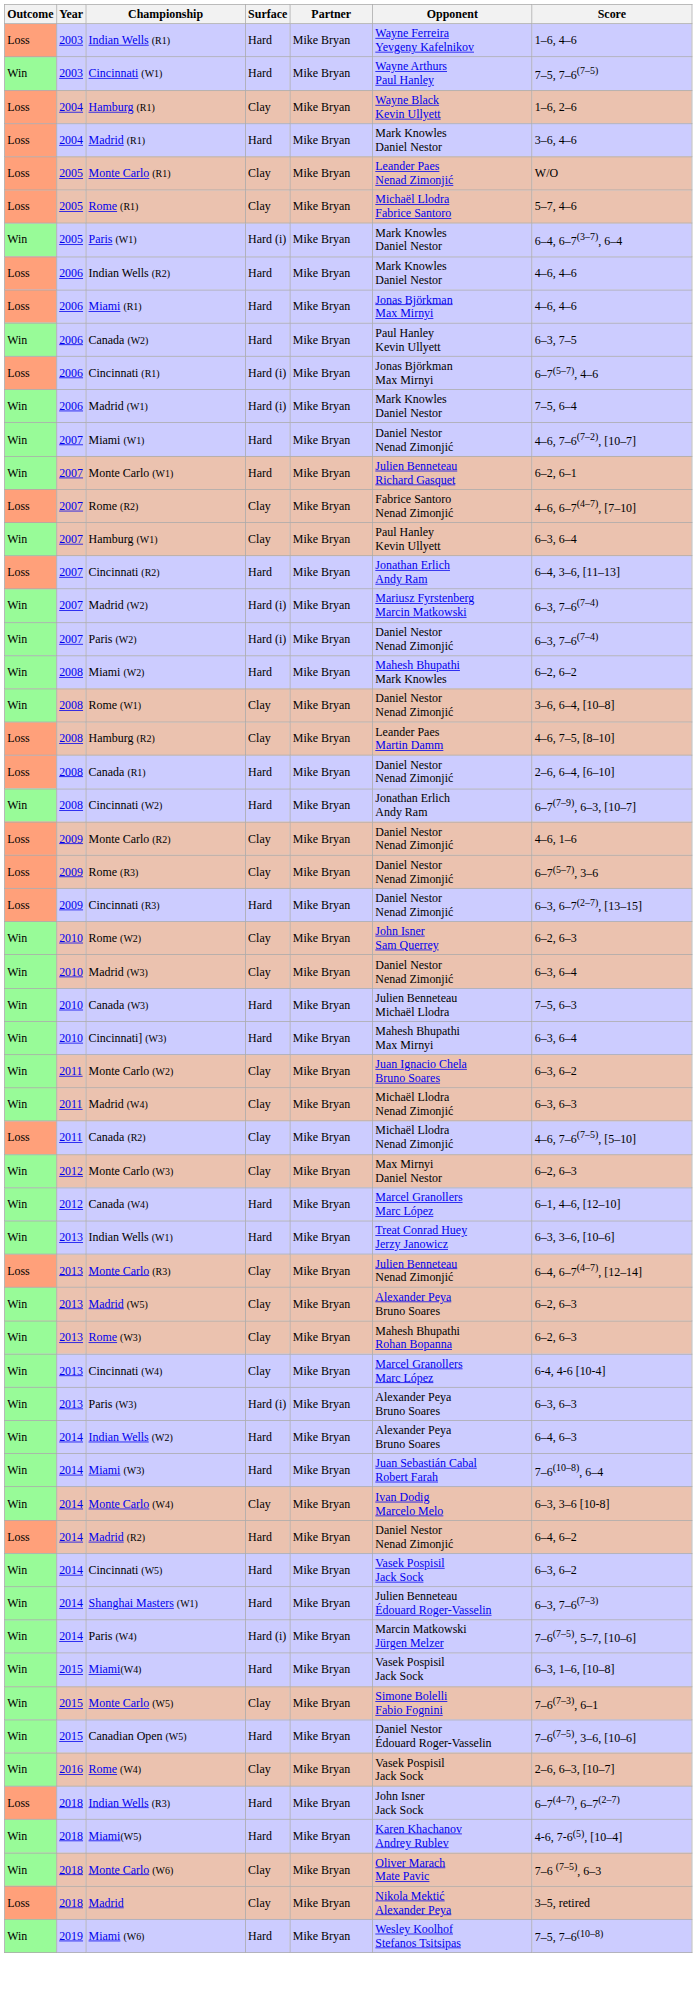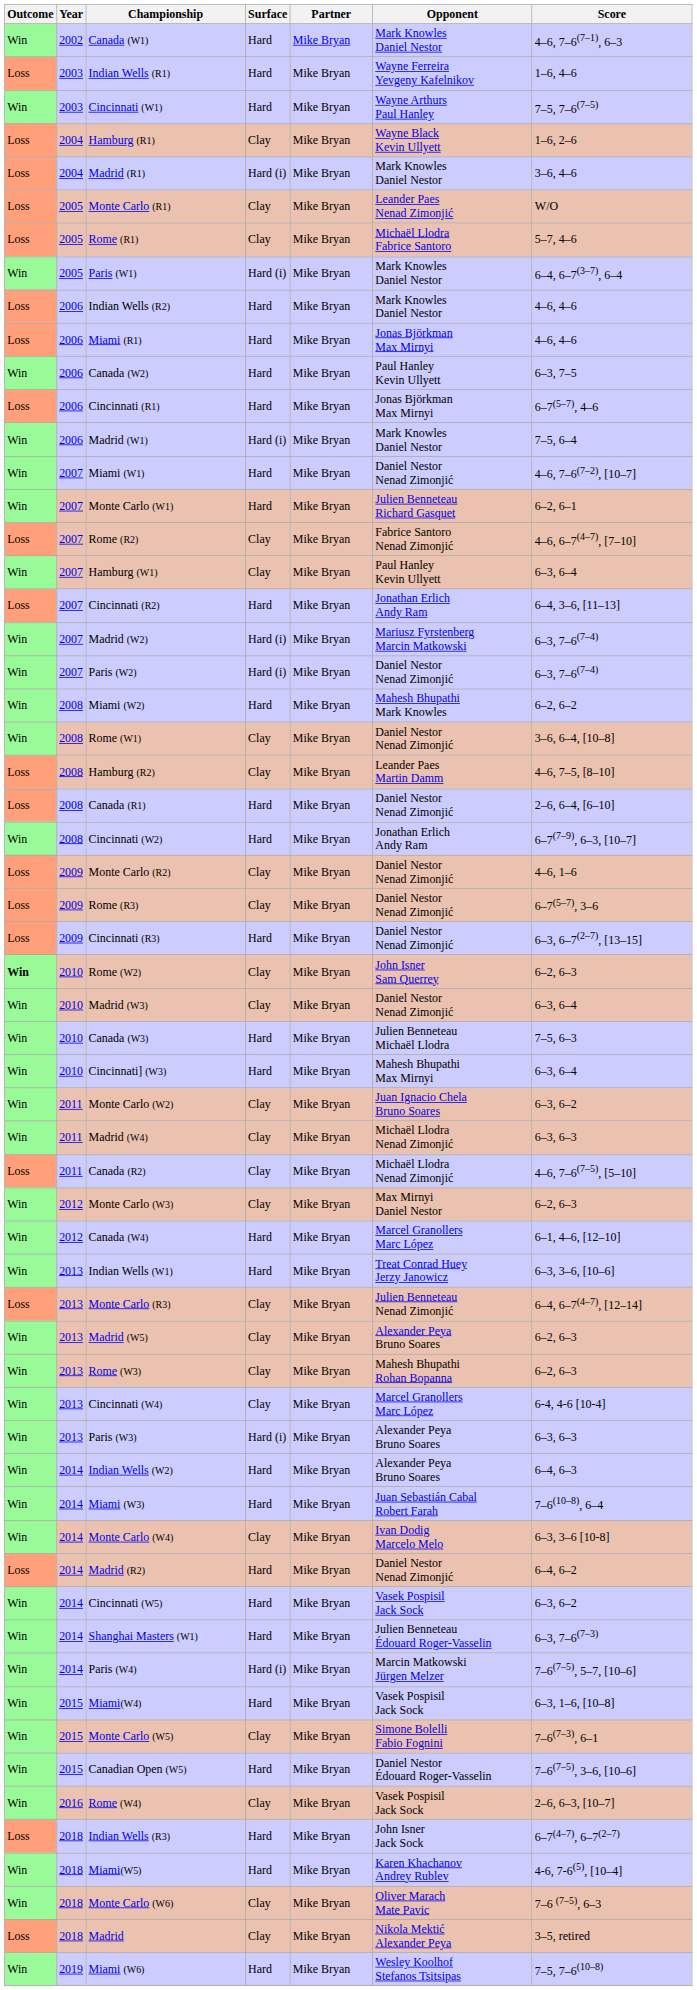 <table class="sortable wikitable" style=font-size:97%>
 <tr>
 <th>Outcome</th>
 <th>Year</th>
 <th width=200>Championship</th>
 <th>Surface</th>
 <th width=100>Partner</th>
 <th width=200>Opponent</th>
 <th width=200>Score</th>
+</tr>
+<tr bgcolor=CCCCFF>
+<td bgcolor=98FB98>Win</td>
+<td><a href='#'>2002</a></td>
+<td> <a href='#'>Canada</a> <small>(W1)</small></td>
+<td>Hard</td>
+<td> <a href='#'>Mike Bryan</a></td>
+<td> <a href='#'>Mark Knowles</a><br> <a href='#'>Daniel Nestor</a></td>
+<td>4–6, 7–6<sup>(7–1)</sup>, 6–3</td>
 </tr>
 <tr bgcolor=CCCCFF>
 <td bgcolor=FFA07A>Loss</td>
 <td><a href='#'>2003</a></td>
 <td> <a href='#'>Indian Wells</a> <small>(R1)</small></td>
 <td>Hard</td>
 <td> Mike Bryan</td>
 <td> <a href='#'>Wayne Ferreira</a><br> <a href='#'>Yevgeny Kafelnikov</a></td>
 <td>1–6, 4–6</td>
 </tr>
 <tr bgcolor=CCCCFF>
 <td bgcolor=98FB98>Win</td>
 <td><a href='#'>2003</a></td>
 <td> <a href='#'>Cincinnati</a> <small>(W1)</small></td>
 <td>Hard</td>
 <td> Mike Bryan</td>
 <td> <a href='#'>Wayne Arthurs</a><br> <a href='#'>Paul Hanley</a></td>
 <td>7–5, 7–6<sup>(7–5)</sup></td>
 </tr>
 <tr bgcolor=EBC2AF>
 <td bgcolor=FFA07A>Loss</td>
 <td><a href='#'>2004</a></td>
 <td> <a href='#'>Hamburg</a> <small>(R1)</small></td>
 <td>Clay</td>
 <td> Mike Bryan</td>
 <td> <a href='#'>Wayne Black</a><br> <a href='#'>Kevin Ullyett</a></td>
 <td>1–6, 2–6</td>
 </tr>
 <tr bgcolor=CCCCFF>
 <td bgcolor=FFA07A>Loss</td>
 <td><a href='#'>2004</a></td>
 <td> <a href='#'>Madrid</a> <small>(R1)</small></td>
-<td>Hard</td>
+<td>Hard (i)</td>
 <td> Mike Bryan</td>
 <td> Mark Knowles<br> Daniel Nestor</td>
 <td>3–6, 4–6</td>
 </tr>
 <tr bgcolor=EBC2AF>
 <td bgcolor=FFA07A>Loss</td>
 <td><a href='#'>2005</a></td>
 <td> <a href='#'>Monte Carlo</a> <small>(R1)</small></td>
 <td>Clay</td>
 <td> Mike Bryan</td>
 <td> <a href='#'>Leander Paes</a><br> <a href='#'>Nenad Zimonjić</a></td>
 <td>W/O</td>
 </tr>
 <tr bgcolor=EBC2AF>
 <td bgcolor=FFA07A>Loss</td>
 <td><a href='#'>2005</a></td>
 <td> <a href='#'>Rome</a> <small>(R1)</small></td>
 <td>Clay</td>
 <td> Mike Bryan</td>
 <td> <a href='#'>Michaël Llodra</a><br> <a href='#'>Fabrice Santoro</a></td>
 <td>5–7, 4–6</td>
 </tr>
 <tr bgcolor=CCCCFF>
 <td bgcolor=98FB98>Win</td>
 <td><a href='#'>2005</a></td>
 <td> <a href='#'>Paris</a> <small>(W1)</small></td>
 <td>Hard (i)</td>
 <td> Mike Bryan</td>
 <td> Mark Knowles<br> Daniel Nestor</td>
 <td>6–4, 6–7<sup>(3–7)</sup>, 6–4</td>
 </tr>
 <tr bgcolor=CCCCFF>
 <td bgcolor=FFA07A>Loss</td>
 <td><a href='#'>2006</a></td>
 <td> Indian Wells <small>(R2)</small></td>
 <td>Hard</td>
 <td> Mike Bryan</td>
 <td> Mark Knowles<br> Daniel Nestor</td>
 <td>4–6, 4–6</td>
 </tr>
 <tr bgcolor=CCCCFF>
 <td bgcolor=FFA07A>Loss</td>
 <td><a href='#'>2006</a></td>
 <td> <a href='#'>Miami</a> <small>(R1)</small></td>
 <td>Hard</td>
 <td> Mike Bryan</td>
 <td> <a href='#'>Jonas Björkman</a><br> <a href='#'>Max Mirnyi</a></td>
 <td>4–6, 4–6</td>
 </tr>
 <tr bgcolor=CCCCFF>
 <td bgcolor=98FB98>Win</td>
 <td><a href='#'>2006</a></td>
 <td> Canada <small>(W2)</small></td>
 <td>Hard</td>
 <td> Mike Bryan</td>
 <td> Paul Hanley<br> Kevin Ullyett</td>
 <td>6–3, 7–5</td>
 </tr>
 <tr bgcolor=CCCCFF>
 <td bgcolor=FFA07A>Loss</td>
 <td><a href='#'>2006</a></td>
 <td> Cincinnati <small>(R1)</small></td>
-<td>Hard (i)</td>
+<td>Hard</td>
 <td> Mike Bryan</td>
 <td> Jonas Björkman<br> Max Mirnyi</td>
 <td>6–7<sup>(5–7)</sup>, 4–6</td>
 </tr>
 <tr bgcolor=CCCCFF>
 <td bgcolor=98FB98>Win</td>
 <td><a href='#'>2006</a></td>
 <td> Madrid <small>(W1)</small></td>
 <td>Hard (i)</td>
 <td> Mike Bryan</td>
 <td> Mark Knowles<br> Daniel Nestor</td>
 <td>7–5, 6–4</td>
 </tr>
 <tr bgcolor=CCCCFF>
 <td bgcolor=98FB98>Win</td>
 <td><a href='#'>2007</a></td>
 <td> Miami <small>(W1)</small></td>
 <td>Hard</td>
 <td> Mike Bryan</td>
 <td> Daniel Nestor<br>  Nenad Zimonjić</td>
 <td>4–6, 7–6<sup>(7–2)</sup>, [10–7]</td>
 </tr>
 <tr bgcolor=EBC2AF>
 <td bgcolor=98FB98>Win</td>
 <td><a href='#'>2007</a></td>
 <td> Monte Carlo <small>(W1)</small></td>
 <td>Hard</td>
 <td> Mike Bryan</td>
 <td> <a href='#'>Julien Benneteau</a><br> <a href='#'>Richard Gasquet</a></td>
 <td>6–2, 6–1</td>
 </tr>
 <tr bgcolor=EBC2AF>
 <td bgcolor=FFA07A>Loss</td>
 <td><a href='#'>2007</a></td>
 <td> Rome <small>(R2)</small></td>
 <td>Clay</td>
 <td> Mike Bryan</td>
 <td> Fabrice Santoro<br> Nenad Zimonjić</td>
 <td>4–6, 6–7<sup>(4–7)</sup>, [7–10]</td>
 </tr>
 <tr bgcolor=EBC2AF>
 <td bgcolor=98FB98>Win</td>
 <td><a href='#'>2007</a></td>
 <td> Hamburg <small>(W1)</small></td>
 <td>Clay</td>
 <td> Mike Bryan</td>
 <td> Paul Hanley<br> Kevin Ullyett</td>
 <td>6–3, 6–4</td>
 </tr>
 <tr bgcolor=CCCCFF>
 <td bgcolor=FFA07A>Loss</td>
 <td><a href='#'>2007</a></td>
 <td> Cincinnati <small>(R2)</small></td>
 <td>Hard</td>
 <td> Mike Bryan</td>
 <td> <a href='#'>Jonathan Erlich</a><br> <a href='#'>Andy Ram</a></td>
 <td>6–4, 3–6, [11–13]</td>
 </tr>
 <tr bgcolor=CCCCFF>
 <td bgcolor=98FB98>Win</td>
 <td><a href='#'>2007</a></td>
 <td> Madrid <small>(W2)</small></td>
 <td>Hard (i)</td>
 <td> Mike Bryan</td>
 <td> <a href='#'>Mariusz Fyrstenberg</a><br> <a href='#'>Marcin Matkowski</a></td>
 <td>6–3, 7–6<sup>(7–4)</sup></td>
 </tr>
 <tr bgcolor=CCCCFF>
 <td bgcolor=98FB98>Win</td>
 <td><a href='#'>2007</a></td>
 <td> Paris <small>(W2)</small></td>
 <td>Hard (i)</td>
 <td> Mike Bryan</td>
 <td> Daniel Nestor<br> Nenad Zimonjić</td>
 <td>6–3, 7–6<sup>(7–4)</sup></td>
 </tr>
 <tr bgcolor=CCCCFF>
 <td bgcolor=98FB98>Win</td>
 <td><a href='#'>2008</a></td>
 <td> Miami <small>(W2)</small></td>
 <td>Hard</td>
 <td> Mike Bryan</td>
 <td> <a href='#'>Mahesh Bhupathi</a><br> Mark Knowles</td>
 <td>6–2, 6–2</td>
 </tr>
 <tr bgcolor=EBC2AF>
 <td bgcolor=98FB98>Win</td>
 <td><a href='#'>2008</a></td>
 <td> Rome <small>(W1)</small></td>
 <td>Clay</td>
 <td> Mike Bryan</td>
 <td> Daniel Nestor<br> Nenad Zimonjić</td>
 <td>3–6, 6–4, [10–8]</td>
 </tr>
 <tr bgcolor=EBC2AF>
 <td bgcolor=FFA07A>Loss</td>
 <td><a href='#'>2008</a></td>
 <td> Hamburg <small>(R2)</small></td>
 <td>Clay</td>
 <td> Mike Bryan</td>
 <td> Leander Paes<br> <a href='#'>Martin Damm</a></td>
 <td>4–6, 7–5, [8–10]</td>
 </tr>
 <tr bgcolor=CCCCFF>
 <td bgcolor=FFA07A>Loss</td>
 <td><a href='#'>2008</a></td>
 <td> Canada <small>(R1)</small></td>
 <td>Hard</td>
 <td> Mike Bryan</td>
 <td> Daniel Nestor<br>  Nenad Zimonjić</td>
 <td>2–6, 6–4, [6–10]</td>
 </tr>
 <tr bgcolor=CCCCFF>
 <td bgcolor=98FB98>Win</td>
 <td><a href='#'>2008</a></td>
 <td> Cincinnati <small>(W2)</small></td>
 <td>Hard</td>
 <td> Mike Bryan</td>
 <td> Jonathan Erlich<br> Andy Ram</td>
 <td>6–7<sup>(7–9)</sup>, 6–3, [10–7]</td>
 </tr>
 <tr bgcolor=EBC2AF>
 <td bgcolor=FFA07A>Loss</td>
 <td><a href='#'>2009</a></td>
 <td> Monte Carlo <small>(R2)</small></td>
 <td>Clay</td>
 <td> Mike Bryan</td>
 <td> Daniel Nestor<br>  Nenad Zimonjić</td>
 <td>4–6, 1–6</td>
 </tr>
 <tr bgcolor=EBC2AF>
 <td bgcolor=FFA07A>Loss</td>
 <td><a href='#'>2009</a></td>
 <td> Rome <small>(R3)</small></td>
 <td>Clay</td>
 <td> Mike Bryan</td>
 <td> Daniel Nestor<br>  Nenad Zimonjić</td>
 <td>6–7<sup>(5–7)</sup>, 3–6</td>
 </tr>
 <tr bgcolor=CCCCFF>
 <td bgcolor=FFA07A>Loss</td>
 <td><a href='#'>2009</a></td>
 <td> Cincinnati <small>(R3)</small></td>
 <td>Hard</td>
 <td> Mike Bryan</td>
 <td> Daniel Nestor<br>  Nenad Zimonjić</td>
 <td>6–3, 6–7<sup>(2–7)</sup>, [13–15]</td>
 </tr>
 <tr bgcolor=EBC2AF>
-<td bgcolor=98FB98>Win</td>
+<td bgcolor=98FB98><strong>Win</strong></td>
 <td><a href='#'>2010</a></td>
 <td> Rome <small>(W2)</small></td>
 <td>Clay</td>
 <td> Mike Bryan</td>
 <td> <a href='#'>John Isner</a><br> <a href='#'>Sam Querrey</a></td>
 <td>6–2, 6–3</td>
 </tr>
 <tr bgcolor=EBC2AF>
 <td bgcolor=98FB98>Win</td>
 <td><a href='#'>2010</a></td>
 <td> Madrid <small>(W3)</small></td>
 <td>Clay</td>
 <td> Mike Bryan</td>
 <td> Daniel Nestor<br> Nenad Zimonjić</td>
 <td>6–3, 6–4</td>
 </tr>
 <tr bgcolor=CCCCFF>
 <td bgcolor=98FB98>Win</td>
 <td><a href='#'>2010</a></td>
 <td> Canada <small>(W3)</small></td>
 <td>Hard</td>
 <td> Mike Bryan</td>
 <td> Julien Benneteau<br> Michaël Llodra</td>
 <td>7–5, 6–3</td>
 </tr>
 <tr bgcolor=CCCCFF>
 <td bgcolor=98FB98>Win</td>
 <td><a href='#'>2010</a></td>
 <td> Cincinnati] <small>(W3)</small></td>
 <td>Hard</td>
 <td> Mike Bryan</td>
 <td> Mahesh Bhupathi<br> Max Mirnyi</td>
 <td>6–3, 6–4</td>
 </tr>
 <tr bgcolor=EBC2AF>
 <td bgcolor=98FB98>Win</td>
 <td><a href='#'>2011</a></td>
 <td> Monte Carlo <small>(W2)</small></td>
 <td>Clay</td>
 <td> Mike Bryan</td>
 <td> <a href='#'>Juan Ignacio Chela</a><br> <a href='#'>Bruno Soares</a></td>
 <td>6–3, 6–2</td>
 </tr>
 <tr bgcolor=EBC2AF>
 <td bgcolor=98FB98>Win</td>
 <td><a href='#'>2011</a></td>
 <td> Madrid <small>(W4)</small></td>
 <td>Clay</td>
 <td> Mike Bryan</td>
 <td> Michaël Llodra<br> Nenad Zimonjić</td>
 <td>6–3, 6–3</td>
 </tr>
 <tr bgcolor=CCCCFF>
 <td bgcolor=FFA07A>Loss</td>
 <td><a href='#'>2011</a></td>
 <td> Canada <small>(R2)</small></td>
 <td>Clay</td>
 <td> Mike Bryan</td>
 <td> Michaël Llodra<br> Nenad Zimonjić</td>
 <td>4–6, 7–6<sup>(7–5)</sup>, [5–10]</td>
 </tr>
 <tr bgcolor=EBC2AF>
 <td bgcolor=98FB98>Win</td>
 <td><a href='#'>2012</a></td>
 <td> Monte Carlo <small>(W3)</small></td>
 <td>Clay</td>
 <td> Mike Bryan</td>
 <td> Max Mirnyi<br> Daniel Nestor</td>
 <td>6–2, 6–3</td>
 </tr>
 <tr bgcolor=CCCCFF>
 <td bgcolor=98FB98>Win</td>
 <td><a href='#'>2012</a></td>
 <td> Canada <small>(W4)</small></td>
 <td>Hard</td>
 <td> Mike Bryan</td>
 <td> <a href='#'>Marcel Granollers</a><br> <a href='#'>Marc López</a></td>
 <td>6–1, 4–6, [12–10]</td>
 </tr>
 <tr bgcolor=CCCCFF>
 <td bgcolor=98FB98>Win</td>
 <td><a href='#'>2013</a></td>
 <td> Indian Wells <small>(W1)</small></td>
 <td>Hard</td>
 <td> Mike Bryan</td>
 <td> <a href='#'>Treat Conrad Huey</a><br> <a href='#'>Jerzy Janowicz</a></td>
 <td>6–3, 3–6, [10–6]</td>
 </tr>
 <tr bgcolor=EBC2AF>
 <td bgcolor=FFA07A>Loss</td>
 <td><a href='#'>2013</a></td>
 <td> <a href='#'>Monte Carlo</a> <small>(R3)</small></td>
 <td>Clay</td>
 <td> Mike Bryan</td>
 <td> <a href='#'>Julien Benneteau</a><br> Nenad Zimonjić</td>
 <td>6–4, 6–7<sup>(4–7)</sup>, [12–14]</td>
 </tr>
 <tr bgcolor=EBC2AF>
 <td bgcolor=98FB98>Win</td>
 <td><a href='#'>2013</a></td>
 <td> <a href='#'>Madrid</a> <small>(W5)</small></td>
 <td>Clay</td>
 <td> Mike Bryan</td>
 <td> <a href='#'>Alexander Peya</a><br> Bruno Soares</td>
 <td>6–2, 6–3</td>
 </tr>
 <tr bgcolor=EBC2AF>
 <td bgcolor=98FB98>Win</td>
 <td><a href='#'>2013</a></td>
 <td> <a href='#'>Rome</a> <small>(W3)</small></td>
 <td>Clay</td>
 <td> Mike Bryan</td>
 <td> Mahesh Bhupathi<br> <a href='#'>Rohan Bopanna</a></td>
 <td>6–2, 6–3</td>
 </tr>
 <tr bgcolor=#CCCCFF>
 <td bgcolor=98FB98>Win</td>
 <td><a href='#'>2013</a></td>
 <td> Cincinnati <small>(W4)</small></td>
 <td>Clay</td>
 <td> Mike Bryan</td>
 <td> <a href='#'>Marcel Granollers</a><br> <a href='#'>Marc López</a></td>
 <td>6-4, 4-6 [10-4]</td>
 </tr>
 <tr bgcolor=CCCCFF>
 <td bgcolor=98FB98>Win</td>
 <td><a href='#'>2013</a></td>
 <td> Paris <small>(W3)</small></td>
 <td>Hard (i)</td>
 <td> Mike Bryan</td>
 <td> Alexander Peya<br> Bruno Soares</td>
 <td>6–3, 6–3</td>
 </tr>
 <tr bgcolor=#CCCCFF>
 <td bgcolor=98FB98>Win</td>
 <td><a href='#'>2014</a></td>
 <td> <a href='#'>Indian Wells</a> <small>(W2)</small></td>
 <td>Hard</td>
 <td> Mike Bryan</td>
 <td> Alexander Peya<br> Bruno Soares</td>
 <td>6–4, 6–3</td>
 </tr>
 <tr bgcolor=CCCCFF>
 <td bgcolor=98FB98>Win</td>
 <td><a href='#'>2014</a></td>
 <td> <a href='#'>Miami</a> <small>(W3)</small></td>
 <td>Hard</td>
 <td> Mike Bryan</td>
 <td> <a href='#'>Juan Sebastián Cabal</a><br> <a href='#'>Robert Farah</a></td>
 <td>7–6<sup>(10–8)</sup>, 6–4</td>
 </tr>
 <tr bgcolor=EBC2AF>
 <td bgcolor=98FB98>Win</td>
 <td><a href='#'>2014</a></td>
 <td> <a href='#'>Monte Carlo</a> <small>(W4)</small></td>
 <td>Clay</td>
 <td> Mike Bryan</td>
 <td> <a href='#'>Ivan Dodig</a><br> <a href='#'>Marcelo Melo</a></td>
 <td>6–3, 3–6 [10-8]</td>
 </tr>
 <tr bgcolor=EBC2AF>
 <td bgcolor=FFA07A>Loss</td>
 <td><a href='#'>2014</a></td>
 <td> <a href='#'>Madrid</a> <small>(R2)</small></td>
 <td>Hard</td>
 <td> Mike Bryan</td>
 <td> Daniel Nestor<br> Nenad Zimonjić</td>
 <td>6–4, 6–2</td>
 </tr>
 <tr bgcolor=#CCCCFF>
 <td bgcolor=98FB98>Win</td>
 <td><a href='#'>2014</a></td>
 <td> Cincinnati <small>(W5)</small></td>
 <td>Hard</td>
 <td> Mike Bryan</td>
 <td> <a href='#'>Vasek Pospisil</a><br> <a href='#'>Jack Sock</a></td>
 <td>6–3, 6–2</td>
 </tr>
 <tr bgcolor=CCCCFF>
 <td bgcolor=98FB98>Win</td>
 <td><a href='#'>2014</a></td>
 <td> <a href='#'>Shanghai Masters</a> <small>(W1)</small></td>
 <td>Hard</td>
 <td> Mike Bryan</td>
 <td> Julien Benneteau<br> <a href='#'>Édouard Roger-Vasselin</a></td>
 <td>6–3, 7–6<sup>(7–3)</sup></td>
 </tr>
 <tr bgcolor=CCCCFF>
 <td bgcolor=98FB98>Win</td>
 <td><a href='#'>2014</a></td>
 <td> Paris <small>(W4)</small></td>
 <td>Hard (i)</td>
 <td> Mike Bryan</td>
 <td> Marcin Matkowski<br> <a href='#'>Jürgen Melzer</a></td>
 <td>7–6<sup>(7–5)</sup>, 5–7, [10–6]</td>
 </tr>
 <tr bgcolor=CCCCFF>
 <td bgcolor=98FB98>Win</td>
 <td><a href='#'>2015</a></td>
 <td> <a href='#'>Miami</a><small>(W4)</small></td>
 <td>Hard</td>
 <td> Mike Bryan</td>
 <td> Vasek Pospisil<br> Jack Sock</td>
 <td>6–3, 1–6, [10–8]</td>
 </tr>
 <tr bgcolor=EBC2AF>
 <td bgcolor=98FB98>Win</td>
 <td><a href='#'>2015</a></td>
 <td> <a href='#'>Monte Carlo</a> <small>(W5)</small></td>
 <td>Clay</td>
 <td> Mike Bryan</td>
 <td> <a href='#'>Simone Bolelli</a><br> <a href='#'>Fabio Fognini</a></td>
 <td>7–6<sup>(7–3)</sup>, 6–1</td>
 </tr>
 <tr bgcolor=CCCCFF>
 <td bgcolor=98FB98>Win</td>
 <td><a href='#'>2015</a></td>
 <td> Canadian Open <small>(W5)</small></td>
 <td>Hard</td>
 <td> Mike Bryan</td>
 <td> Daniel Nestor<br> Édouard Roger-Vasselin</td>
 <td>7–6<sup>(7–5)</sup>, 3–6, [10–6]</td>
 </tr>
 <tr bgcolor=EBC2AF>
 <td bgcolor=98FB98>Win</td>
 <td><a href='#'>2016</a></td>
 <td> <a href='#'>Rome</a> <small>(W4) </small></td>
 <td>Clay</td>
 <td> Mike Bryan</td>
 <td> Vasek Pospisil<br> Jack Sock</td>
 <td>2–6, 6–3, [10–7]</td>
 </tr>
 <tr bgcolor=CCCCFF>
 <td bgcolor=FFA07A>Loss</td>
 <td><a href='#'>2018</a></td>
 <td> <a href='#'>Indian Wells</a> <small>(R3) </small></td>
 <td>Hard</td>
 <td> Mike Bryan</td>
 <td> John Isner<br> Jack Sock</td>
 <td>6–7<sup>(4–7)</sup>, 6–7<sup>(2–7)</sup></td>
 </tr>
 <tr bgcolor=CCCCFF>
 <td bgcolor=98FB98>Win</td>
 <td><a href='#'>2018</a></td>
 <td> <a href='#'>Miami</a><small>(W5)</small></td>
 <td>Hard</td>
 <td> Mike Bryan</td>
 <td> <a href='#'>Karen Khachanov</a><br> <a href='#'>Andrey Rublev</a></td>
 <td>4-6, 7-6<sup>(5)</sup>, [10–4]</td>
 </tr>
 <tr bgcolor=EBC2AF>
 <td bgcolor=98FB98>Win</td>
 <td><a href='#'>2018</a></td>
 <td> <a href='#'>Monte Carlo</a> <small>(W6)</small></td>
 <td>Clay</td>
 <td> Mike Bryan</td>
 <td> <a href='#'>Oliver Marach</a> <br>  <a href='#'>Mate Pavic</a></td>
 <td>7–6 <sup>(7–5)</sup>,  6–3</td>
 </tr>
 <tr bgcolor=EBC2AF>
 <td bgcolor=FFA07A>Loss</td>
 <td><a href='#'>2018</a></td>
 <td> <a href='#'>Madrid</a></td>
 <td>Clay</td>
 <td> Mike Bryan</td>
 <td> <a href='#'>Nikola Mektić</a> <br>  <a href='#'>Alexander Peya</a></td>
 <td>3–5, retired</td>
 </tr>
 <tr bgcolor=CCCCFF>
 <td bgcolor=98FB98>Win</td>
 <td><a href='#'>2019</a></td>
 <td><a href='#'>Miami</a> <small>(W6)</small></td>
 <td>Hard</td>
 <td> Mike Bryan</td>
 <td> <a href='#'>Wesley Koolhof</a><br> <a href='#'>Stefanos Tsitsipas</a></td>
 <td>7–5, 7–6<sup>(10–8)</sup></td>
 </tr>
 </table>
